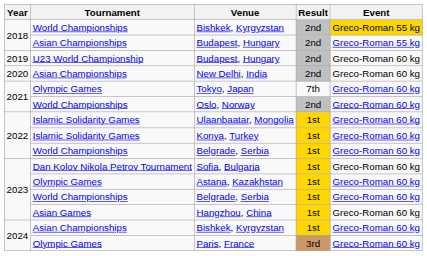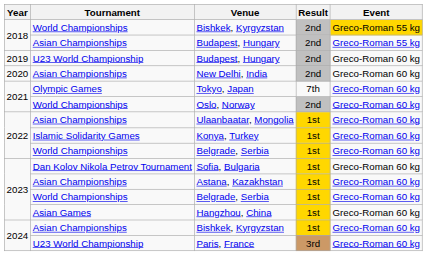 <table class="wikitable" style="font-size:95%;">
 <tr>
 <th>Year</th>
 <th>Tournament</th>
 <th>Venue</th>
 <th>Result</th>
 <th>Event</th>
 </tr>
 <tr>
 <td rowspan=2>2018</td>
 <td><a href='#'>World Championships</a></td>
 <td> <a href='#'>Bishkek</a>, <a href='#'>Kyrgyzstan</a></td>
 <td align="center" bgcolor=silver>2nd</td>
 <td style="background: gold;">Greco-Roman 55 kg</td>
 </tr>
 <tr>
 <td><a href='#'>Asian Championships</a></td>
 <td> <a href='#'>Budapest</a>, <a href='#'>Hungary</a></td>
 <td align="center" bgcolor=silver>2nd</td>
 <td><a href='#'>Greco-Roman 55 kg</a></td>
 </tr>
 <tr>
 <td>2019</td>
 <td><a href='#'>U23 World Championship</a></td>
 <td> <a href='#'>Budapest</a>, <a href='#'>Hungary</a></td>
 <td align="center" bgcolor=silver>2nd</td>
 <td>Greco-Roman 60 kg</td>
 </tr>
 <tr>
 <td>2020</td>
 <td><a href='#'>Asian Championships</a></td>
 <td> <a href='#'>New Delhi</a>, <a href='#'>India</a></td>
 <td align="center" bgcolor=silver>2nd</td>
 <td>Greco-Roman 60 kg</td>
 </tr>
 <tr>
 <td rowspan=2>2021</td>
 <td><a href='#'>Olympic Games</a></td>
 <td> <a href='#'>Tokyo</a>, <a href='#'>Japan</a></td>
 <td align="center">7th</td>
 <td><a href='#'>Greco-Roman 60 kg</a></td>
 </tr>
 <tr>
 <td><a href='#'>World Championships</a></td>
 <td> <a href='#'>Oslo</a>, <a href='#'>Norway</a></td>
 <td align="center" bgcolor="silver">2nd</td>
 <td><a href='#'>Greco-Roman 60 kg</a></td>
 </tr>
 <tr>
 <td rowspan=3>2022</td>
-<td><a href='#'>Islamic Solidarity Games</a></td>
+<td><a href='#'>Asian Championships</a></td>
 <td> <a href='#'>Ulaanbaatar</a>, <a href='#'>Mongolia</a></td>
 <td align="center" bgcolor="gold">1st</td>
 <td><a href='#'>Greco-Roman 60 kg</a></td>
 </tr>
 <tr>
 <td><a href='#'>Islamic Solidarity Games</a></td>
 <td> <a href='#'>Konya</a>, <a href='#'>Turkey</a></td>
 <td align="center" bgcolor="gold">1st</td>
 <td><a href='#'>Greco-Roman 60 kg</a></td>
 </tr>
 <tr>
 <td><a href='#'>World Championships</a></td>
 <td> <a href='#'>Belgrade</a>, <a href='#'>Serbia</a></td>
 <td align="center" bgcolor="gold">1st</td>
 <td><a href='#'>Greco-Roman 60 kg</a></td>
 </tr>
 <tr>
 <td rowspan=4>2023</td>
 <td><a href='#'>Dan Kolov Nikola Petrov Tournament</a></td>
 <td> <a href='#'>Sofia</a>, <a href='#'>Bulgaria</a></td>
 <td align="center" bgcolor=gold>1st</td>
 <td>Greco-Roman 60 kg</td>
 </tr>
 <tr>
-<td><a href='#'>Olympic Games</a></td>
+<td><a href='#'>Asian Championships</a></td>
 <td> <a href='#'>Astana</a>, <a href='#'>Kazakhstan</a></td>
 <td align="center" bgcolor="gold">1st</td>
 <td><a href='#'>Greco-Roman 60 kg</a></td>
 </tr>
 <tr>
 <td><a href='#'>World Championships</a></td>
 <td> <a href='#'>Belgrade</a>, <a href='#'>Serbia</a></td>
 <td align="center" bgcolor="gold">1st</td>
 <td><a href='#'>Greco-Roman 60 kg</a></td>
 </tr>
 <tr>
 <td><a href='#'>Asian Games</a></td>
 <td> <a href='#'>Hangzhou</a>, <a href='#'>China</a></td>
 <td align="center" bgcolor=gold>1st</td>
 <td>Greco-Roman 60 kg</td>
 </tr>
 <tr>
 <td rowspan=2>2024</td>
 <td><a href='#'>Asian Championships</a></td>
 <td> <a href='#'>Bishkek</a>, <a href='#'>Kyrgyzstan</a></td>
 <td align="center" bgcolor="gold">1st</td>
 <td><a href='#'>Greco-Roman 60 kg</a></td>
 </tr>
 <tr>
-<td><a href='#'>Olympic Games</a></td>
+<td><a href='#'>U23 World Championship</a></td>
 <td> <a href='#'>Paris</a>, <a href='#'>France</a></td>
 <td align="center" bgcolor="cc9966">3rd</td>
 <td><a href='#'>Greco-Roman 60 kg</a></td>
 </tr>
 </table>
